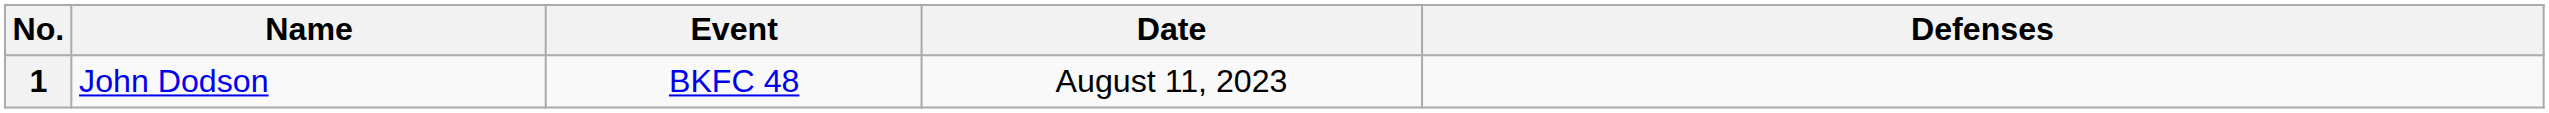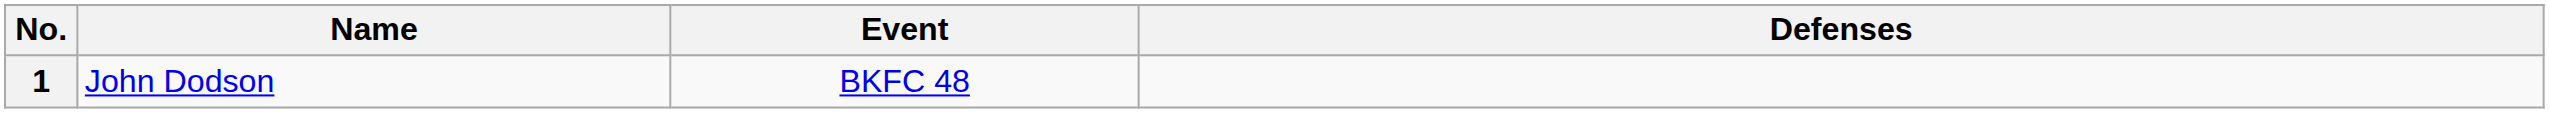 <table class="wikitable" width=100%>
 <tr>
 <th width=1%>No.</th>
 <th width=19%>Name</th>
 <th width=15%>Event</th>
-<th width=20%>Date</th>
 <th width=45%>Defenses</th>
 </tr>
 <tr>
 <th>1</th>
 <td align=left> <a href='#'>John Dodson</a> <br></td>
 <td align=center><a href='#'>BKFC 48</a><br></td>
-<td align=center>August 11, 2023</td>
 <td></td>
 </tr>
 </table>
